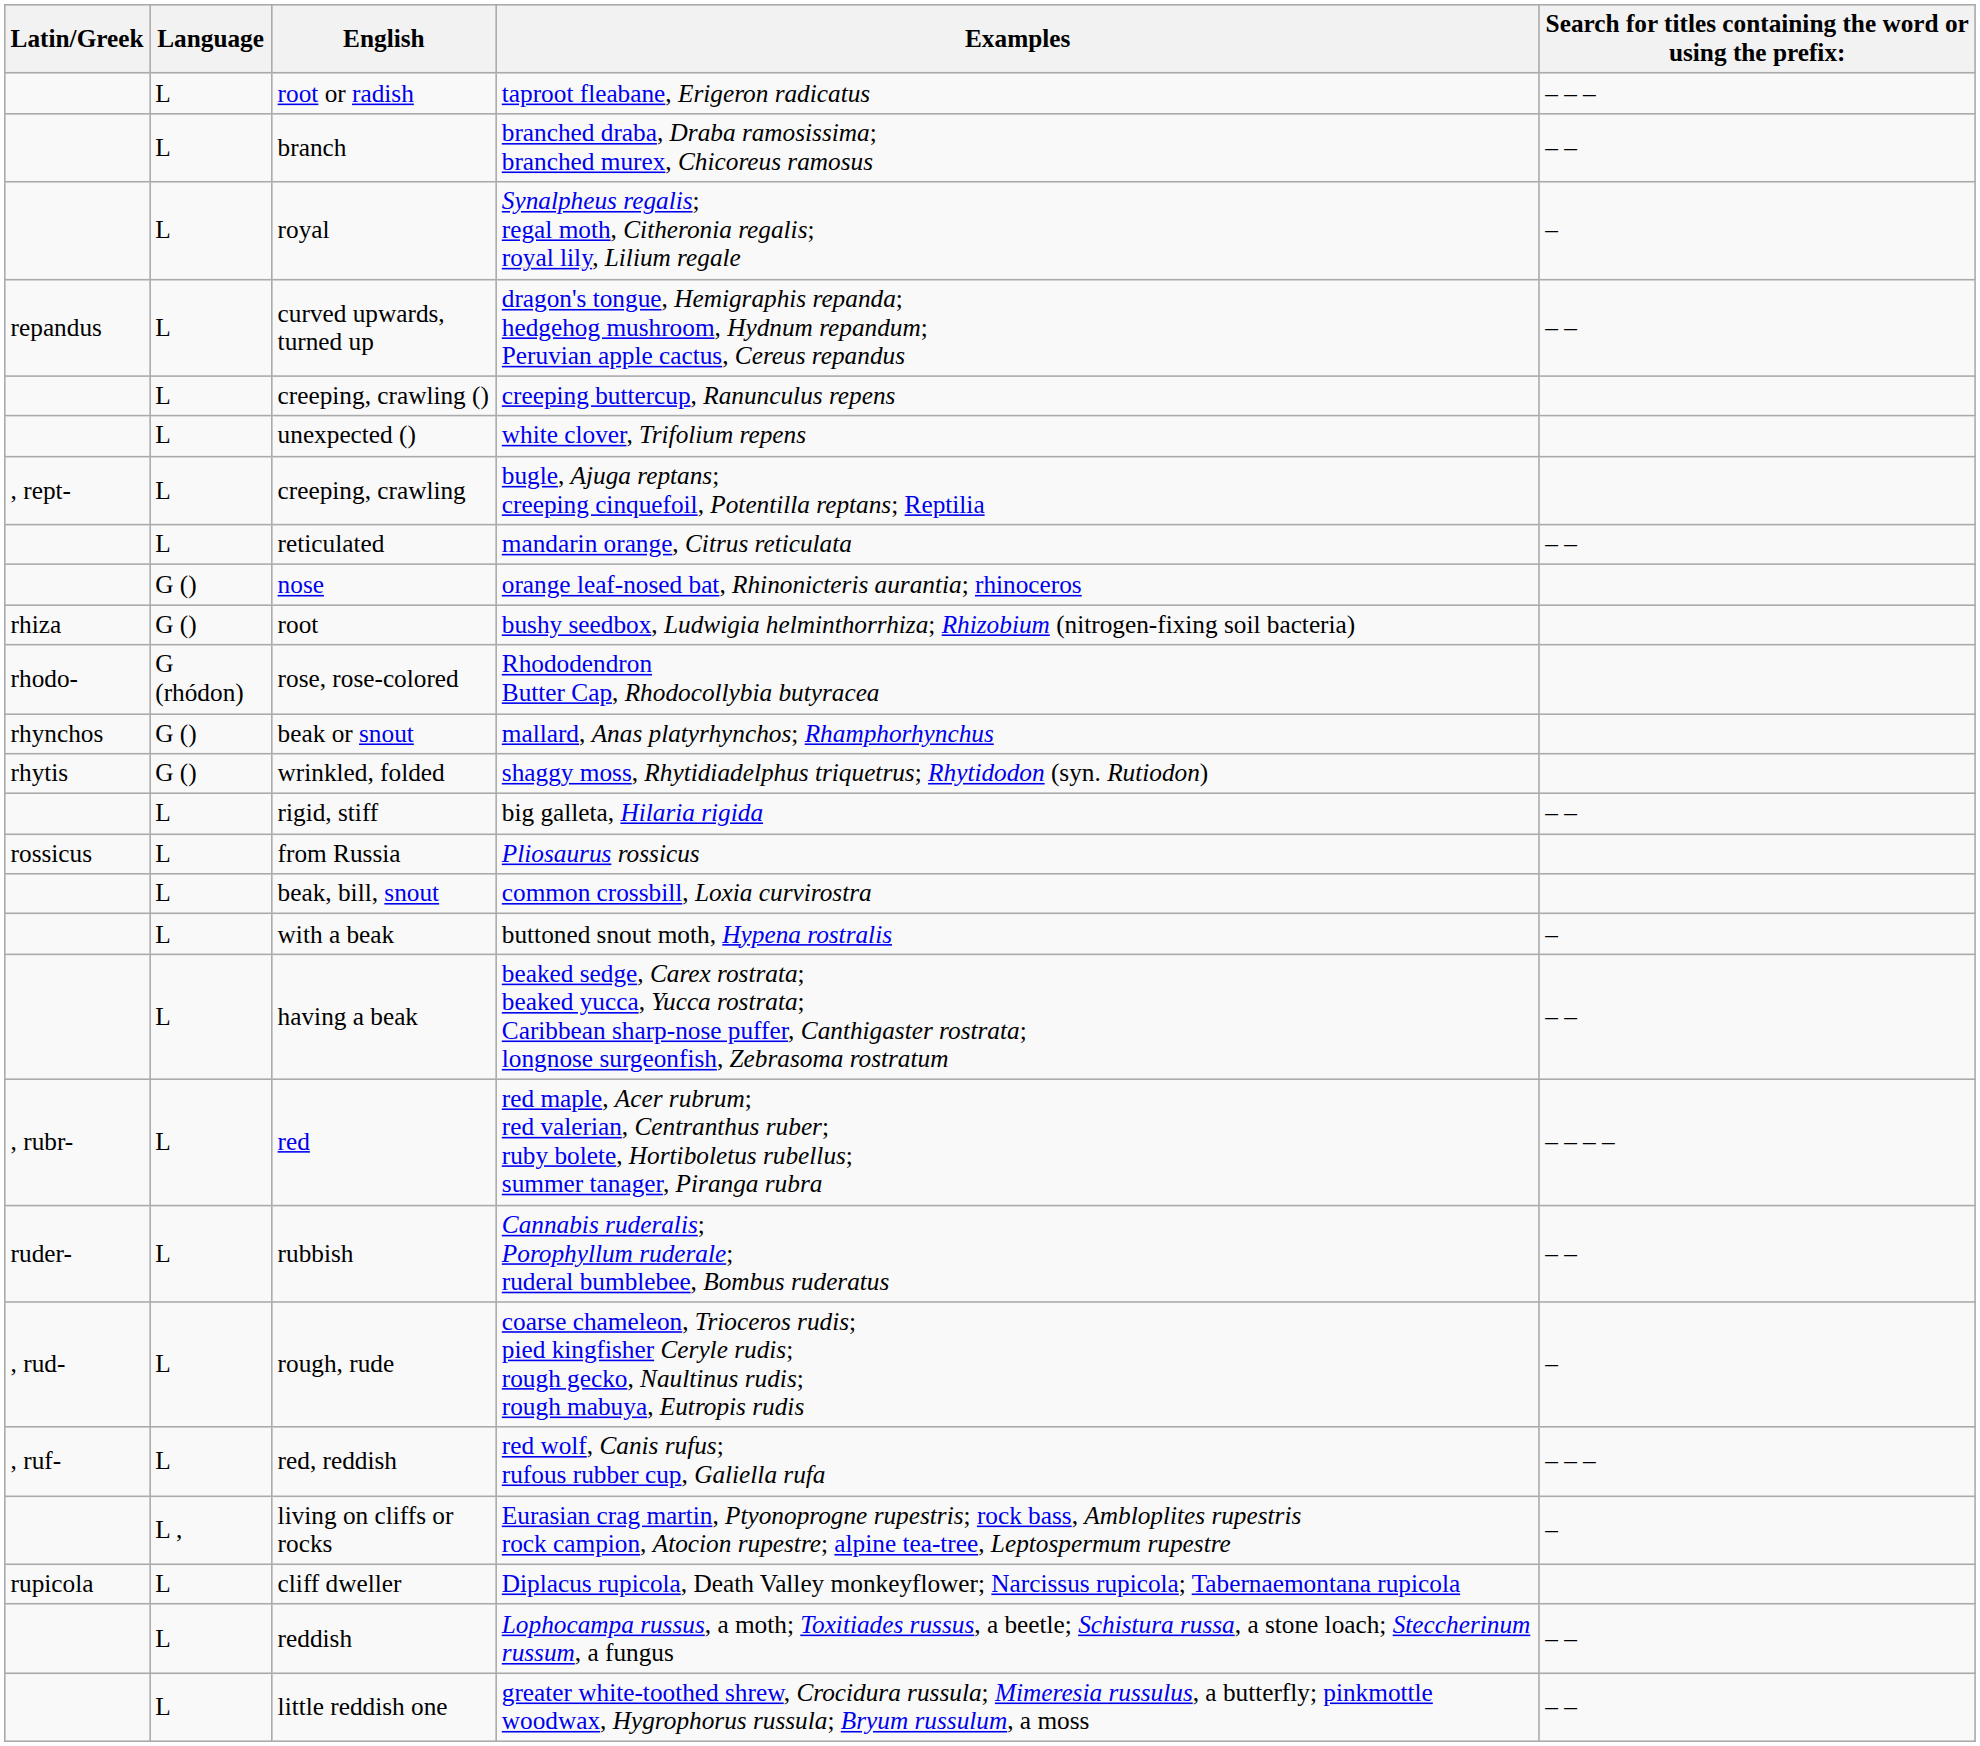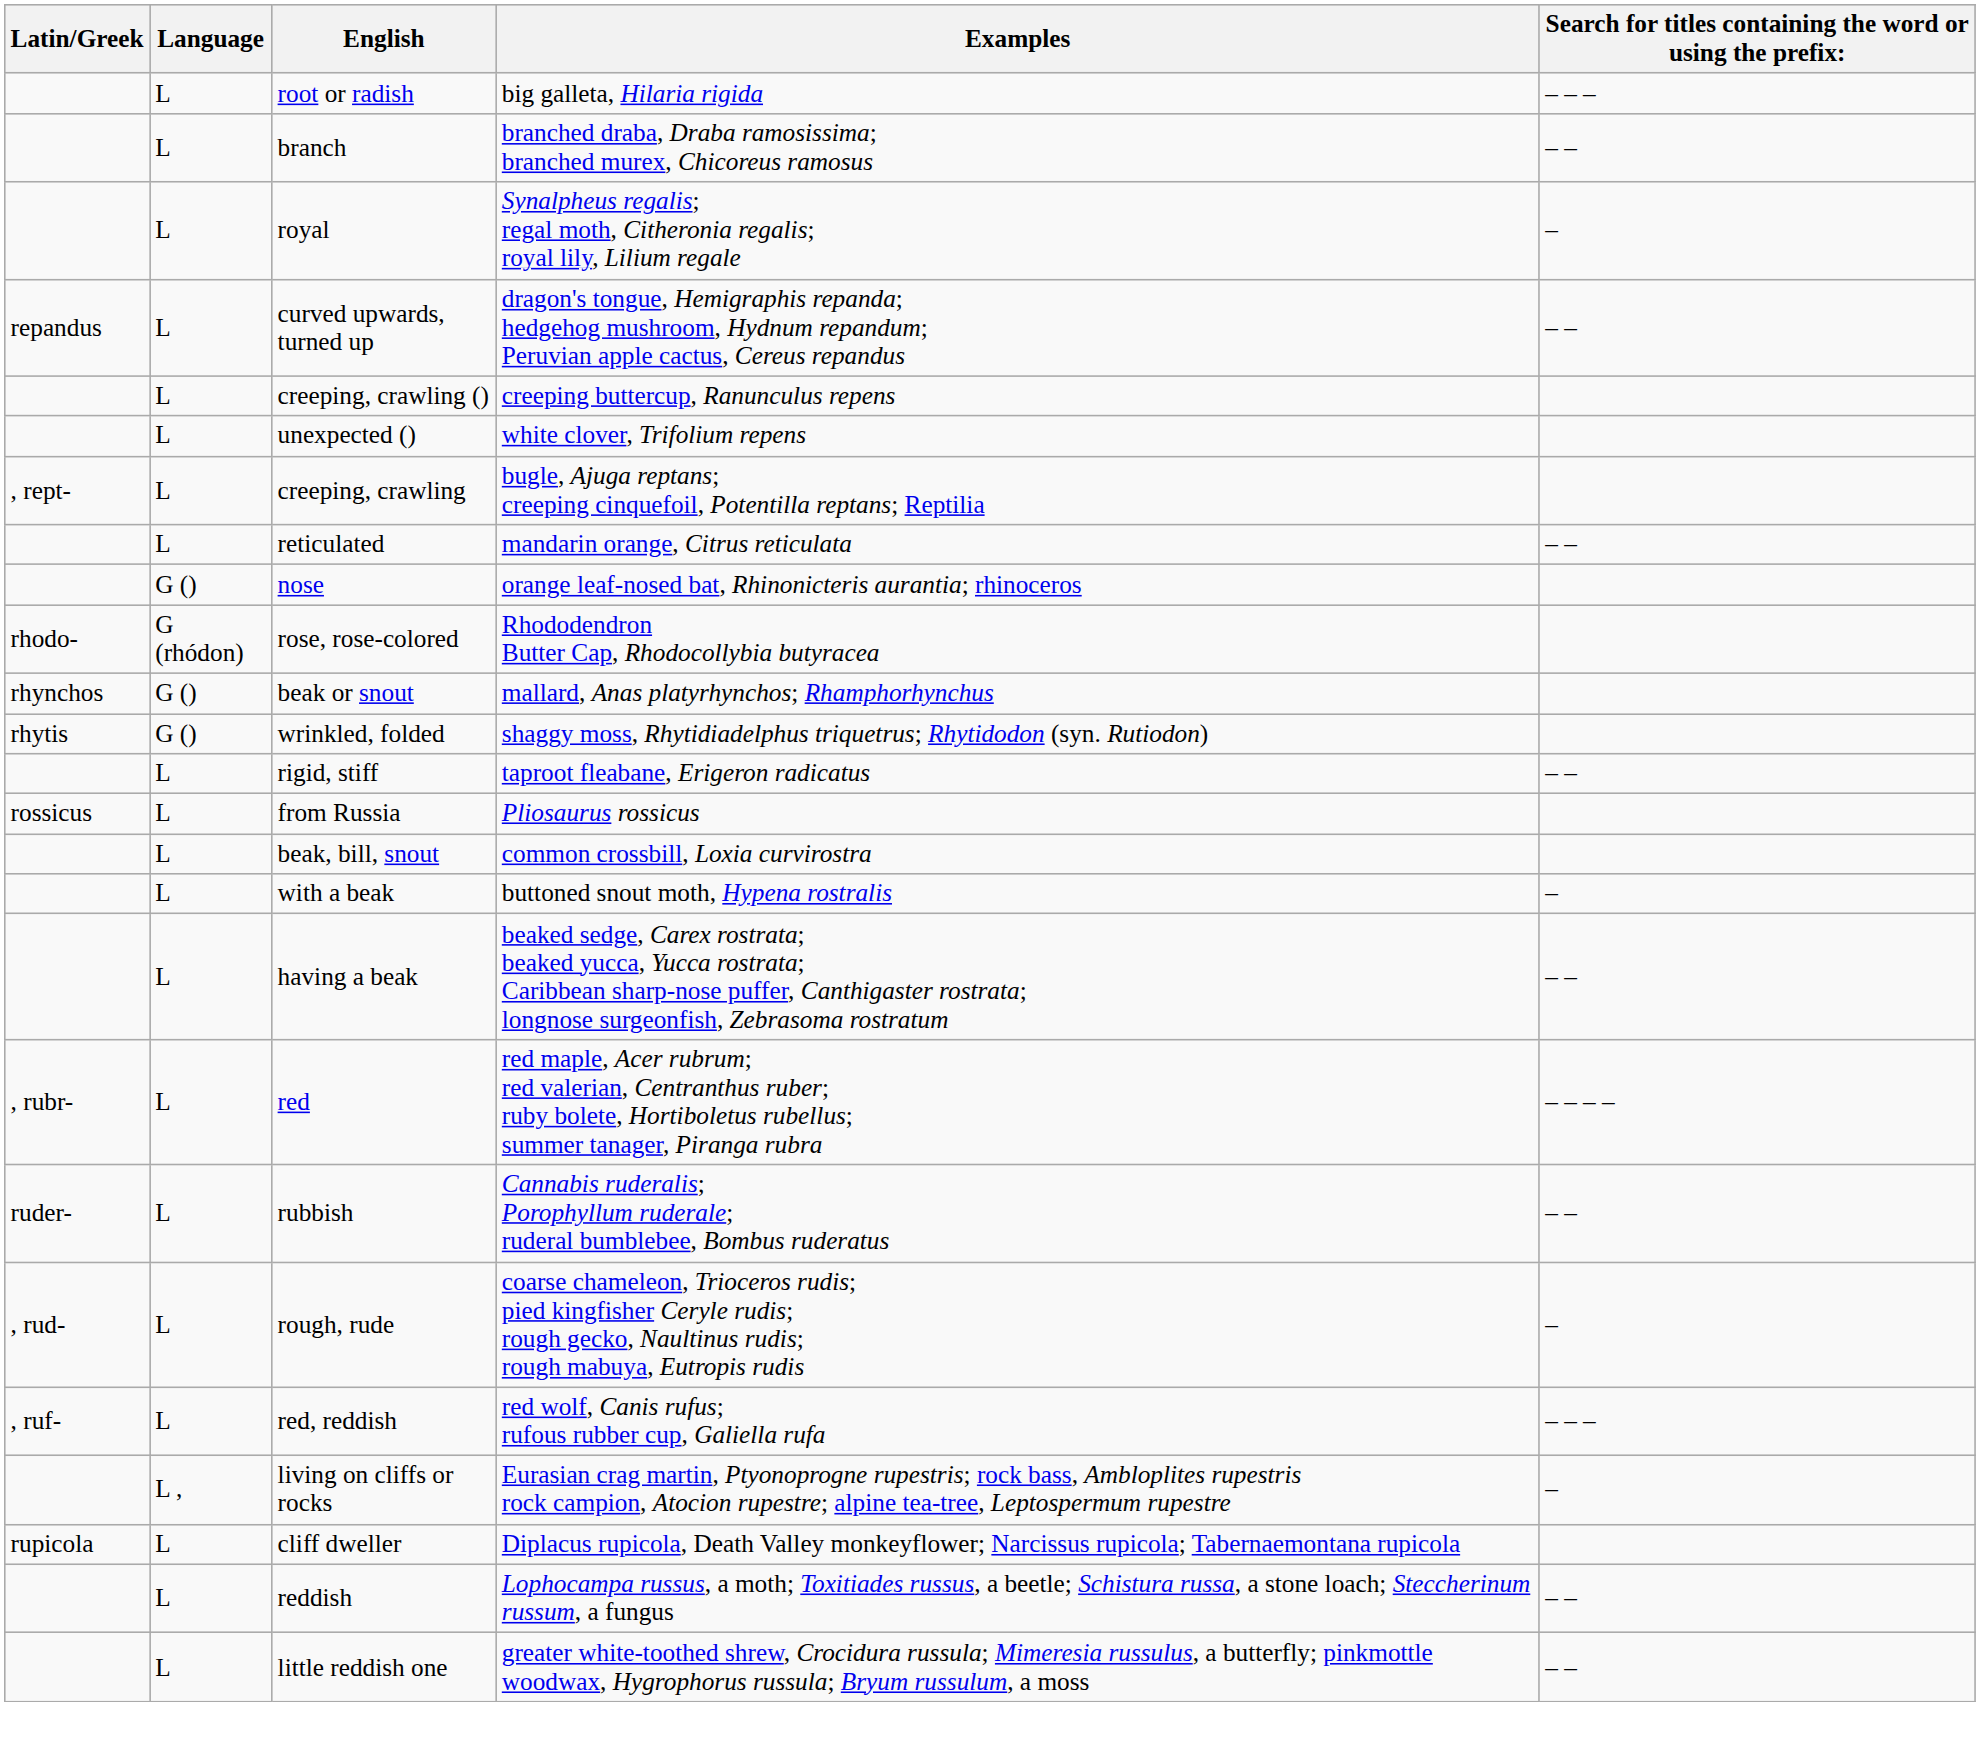 <table class="wikitable">
 <tr>
 <th>Latin/Greek</th>
 <th>Language</th>
 <th>English</th>
 <th>Examples</th>
 <th>Search for titles containing the word or using the prefix:</th>
 </tr>
 <tr>
 <td></td>
 <td>L</td>
 <td><a href='#'>root</a> or <a href='#'>radish</a></td>
-<td><a href='#'>taproot fleabane</a>, <em>Erigeron radicatus</em></td>
+<td>big galleta, <em><a href='#'>Hilaria rigida</a></em></td>
 <td> –  –  – </td>
 </tr>
 <tr>
 <td></td>
 <td>L</td>
 <td>branch</td>
 <td><a href='#'>branched draba</a>, <em>Draba ramosissima</em>;<br> <a href='#'>branched murex</a>, <em>Chicoreus ramosus</em></td>
 <td> –  – </td>
 </tr>
 <tr>
 <td></td>
 <td>L</td>
 <td>royal</td>
 <td><em><a href='#'>Synalpheus regalis</a></em>;<br> <a href='#'>regal moth</a>, <em>Citheronia regalis</em>;<br> <a href='#'>royal lily</a>, <em>Lilium regale</em></td>
 <td> – </td>
 </tr>
 <tr>
 <td>repandus</td>
 <td>L </td>
 <td>curved upwards, turned up</td>
 <td><a href='#'>dragon's tongue</a>, <em>Hemigraphis repanda</em>;<br> <a href='#'>hedgehog mushroom</a>, <em>Hydnum repandum</em>;<br> <a href='#'>Peruvian apple cactus</a>, <em>Cereus repandus</em></td>
 <td> –  – </td>
 </tr>
 <tr>
 <td></td>
 <td>L</td>
 <td>creeping, crawling (<em></em>)</td>
 <td><a href='#'>creeping buttercup</a>, <em>Ranunculus repens</em></td>
 <td></td>
 </tr>
 <tr>
 <td></td>
 <td>L</td>
 <td>unexpected (<em></em>)</td>
 <td><a href='#'>white clover</a>, <em>Trifolium repens</em></td>
 <td></td>
 </tr>
 <tr>
 <td>, rept-</td>
 <td>L</td>
 <td>creeping, crawling</td>
 <td><a href='#'>bugle</a>, <em>Ajuga reptans</em>;<br> <a href='#'>creeping cinquefoil</a>, <em>Potentilla reptans</em>; <a href='#'>Reptilia</a></td>
 <td></td>
 </tr>
 <tr>
 <td></td>
 <td>L</td>
 <td>reticulated</td>
 <td><a href='#'>mandarin orange</a>, <em>Citrus reticulata</em></td>
 <td> –  – </td>
 </tr>
 <tr>
 <td></td>
 <td>G  ()</td>
 <td><a href='#'>nose</a></td>
 <td><a href='#'>orange leaf-nosed bat</a>, <em>Rhinonicteris aurantia</em>; <a href='#'>rhinoceros</a></td>
 <td></td>
 </tr>
 <tr>
-<td>rhiza</td>
-<td>G  ()</td>
-<td>root</td>
-<td><a href='#'>bushy seedbox</a>, <em>Ludwigia helminthorrhiza</em>; <em><a href='#'>Rhizobium</a></em> (nitrogen-fixing soil bacteria)</td>
-<td></td>
-</tr>
-<tr>
 <td>rhodo-</td>
 <td>G  (rhódon)</td>
 <td>rose, rose-colored</td>
 <td><a href='#'>Rhododendron</a><br><a href='#'>Butter Cap</a>, <em>Rhodocollybia butyracea</em></td>
 <td></td>
 </tr>
 <tr>
 <td>rhynchos</td>
 <td>G  ()</td>
 <td>beak or <a href='#'>snout</a></td>
 <td><a href='#'>mallard</a>, <em>Anas platyrhynchos</em>; <em><a href='#'>Rhamphorhynchus</a></em></td>
 <td></td>
 </tr>
 <tr>
 <td>rhytis</td>
 <td>G  ()</td>
 <td>wrinkled, folded</td>
 <td><a href='#'>shaggy moss</a>, <em>Rhytidiadelphus triquetrus</em>; <em><a href='#'>Rhytidodon</a></em> (syn. <em>Rutiodon</em>)</td>
 <td></td>
 </tr>
 <tr>
 <td> </td>
 <td>L</td>
 <td>rigid, stiff</td>
-<td>big galleta, <em><a href='#'>Hilaria rigida</a></em></td>
+<td><a href='#'>taproot fleabane</a>, <em>Erigeron radicatus</em></td>
 <td> –  – </td>
 </tr>
 <tr>
 <td>rossicus</td>
 <td>L</td>
 <td>from Russia</td>
 <td><em><a href='#'>Pliosaurus</a> rossicus</em></td>
 </tr>
 <tr>
 <td></td>
 <td>L </td>
 <td>beak, bill, <a href='#'>snout</a></td>
 <td><a href='#'>common crossbill</a>, <em>Loxia curvirostra</em></td>
 <td></td>
 </tr>
 <tr>
 <td> </td>
 <td>L</td>
 <td>with a beak</td>
 <td>buttoned snout moth, <em><a href='#'>Hypena rostralis</a></em></td>
 <td> – </td>
 </tr>
 <tr>
 <td> </td>
 <td>L </td>
 <td>having a beak</td>
 <td><a href='#'>beaked sedge</a>, <em>Carex rostrata</em>;<br> <a href='#'>beaked yucca</a>, <em>Yucca rostrata</em>;<br> <a href='#'>Caribbean sharp-nose puffer</a>, <em>Canthigaster rostrata</em>;<br> <a href='#'>longnose surgeonfish</a>, <em>Zebrasoma rostratum</em></td>
 <td> –  – </td>
 </tr>
 <tr>
 <td>, rubr-</td>
 <td>L </td>
 <td><a href='#'>red</a></td>
 <td><a href='#'>red maple</a>, <em>Acer rubrum</em>;<br> <a href='#'>red valerian</a>, <em>Centranthus ruber</em>;<br> <a href='#'>ruby bolete</a>, <em>Hortiboletus rubellus</em>;<br> <a href='#'>summer tanager</a>, <em>Piranga rubra</em></td>
 <td> –  –  –  – </td>
 </tr>
 <tr>
 <td>ruder-</td>
 <td>L</td>
 <td>rubbish</td>
 <td><em><a href='#'>Cannabis ruderalis</a></em>;<br> <em><a href='#'>Porophyllum ruderale</a></em>;<br> <a href='#'>ruderal bumblebee</a>, <em>Bombus ruderatus</em></td>
 <td> –  – </td>
 </tr>
 <tr>
 <td>, rud-</td>
 <td>L</td>
 <td>rough, rude</td>
 <td><a href='#'>coarse chameleon</a>, <em>Trioceros rudis</em>;<br> <a href='#'>pied kingfisher</a> <em>Ceryle rudis</em>;<br> <a href='#'>rough gecko</a>, <em>Naultinus rudis</em>;<br> <a href='#'>rough mabuya</a>, <em>Eutropis rudis</em></td>
 <td> – </td>
 </tr>
 <tr>
 <td>, ruf-</td>
 <td>L</td>
 <td>red, reddish</td>
 <td><a href='#'>red wolf</a>, <em>Canis rufus</em>;<br> <a href='#'>rufous rubber cup</a>, <em>Galiella rufa</em></td>
 <td> –  –  – </td>
 </tr>
 <tr>
 <td> </td>
 <td>L , <em></em></td>
 <td>living on cliffs or rocks</td>
 <td><a href='#'>Eurasian crag martin</a>, <em>Ptyonoprogne rupestris</em>; <a href='#'>rock bass</a>, <em>Ambloplites rupestris</em><br><a href='#'>rock campion</a>, <em>Atocion rupestre</em>; <a href='#'>alpine tea-tree</a>, <em>Leptospermum rupestre</em></td>
 <td> – </td>
 </tr>
 <tr>
 <td> rupicola</td>
 <td>L</td>
 <td>cliff dweller</td>
 <td><a href='#'>Diplacus rupicola</a>, Death Valley monkeyflower; <a href='#'>Narcissus rupicola</a>; <a href='#'>Tabernaemontana rupicola</a></td>
 <td></td>
 </tr>
 <tr>
 <td></td>
 <td>L</td>
 <td>reddish</td>
 <td><em><a href='#'>Lophocampa russus</a></em>, a moth; <em><a href='#'>Toxitiades russus</a></em>, a beetle; <em><a href='#'>Schistura russa</a></em>, a stone loach; <em><a href='#'>Steccherinum russum</a></em>, a fungus</td>
 <td> –  – </td>
 </tr>
 <tr>
 <td></td>
 <td>L</td>
 <td>little reddish one</td>
 <td><a href='#'>greater white-toothed shrew</a>, <em>Crocidura russula</em>; <em><a href='#'>Mimeresia russulus</a></em>, a butterfly; <a href='#'>pinkmottle woodwax</a>, <em>Hygrophorus russula</em>; <a href='#'><em>Bryum russulum</em></a>, a moss</td>
 <td> –  – </td>
 </tr>
 </table>
